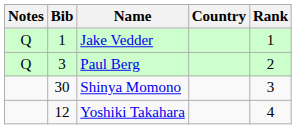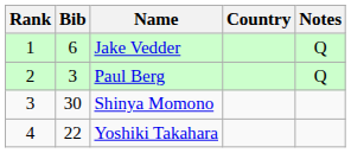 <table class="wikitable" style="text-align:center;">
 <tr>
-<th>Notes</th>
+<th>Rank</th>
 <th>Bib</th>
 <th>Name</th>
 <th>Country</th>
-<th>Rank</th>
+<th>Notes</th>
 </tr>
 <tr bgcolor=ccffcc>
-<td>Q</td>
 <td>1</td>
+<td>6</td>
 <td align=left><a href='#'>Jake Vedder</a></td>
 <td align=left></td>
-<td>1</td>
+<td>Q</td>
 </tr>
 <tr bgcolor=ccffcc>
-<td>Q</td>
+<td>2</td>
 <td>3</td>
 <td align=left><a href='#'>Paul Berg</a></td>
 <td align=left></td>
-<td>2</td>
+<td>Q</td>
 </tr>
 <tr>
-<td></td>
+<td>3</td>
 <td>30</td>
 <td align=left><a href='#'>Shinya Momono</a></td>
 <td align=left></td>
-<td>3</td>
+<td></td>
 </tr>
 <tr>
-<td></td>
-<td>12</td>
+<td>4</td>
+<td>22</td>
 <td align=left><a href='#'>Yoshiki Takahara</a></td>
 <td align=left></td>
-<td>4</td>
+<td></td>
 </tr>
 </table>
